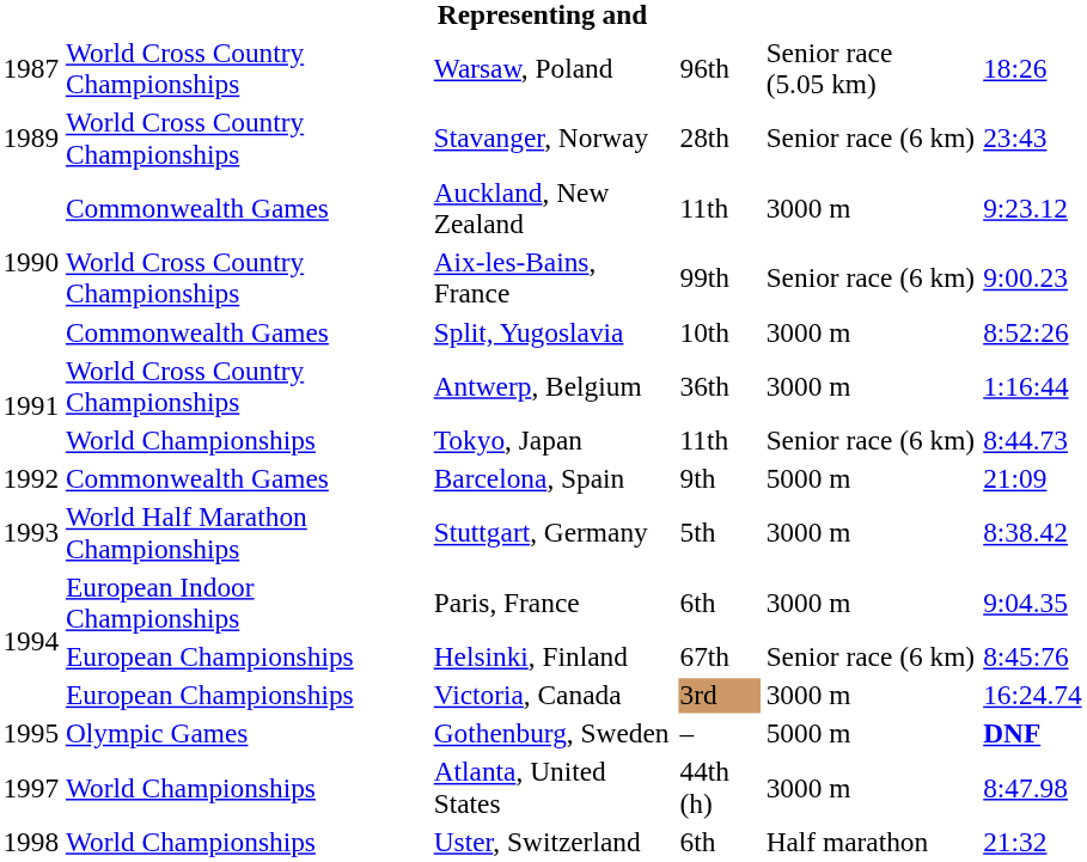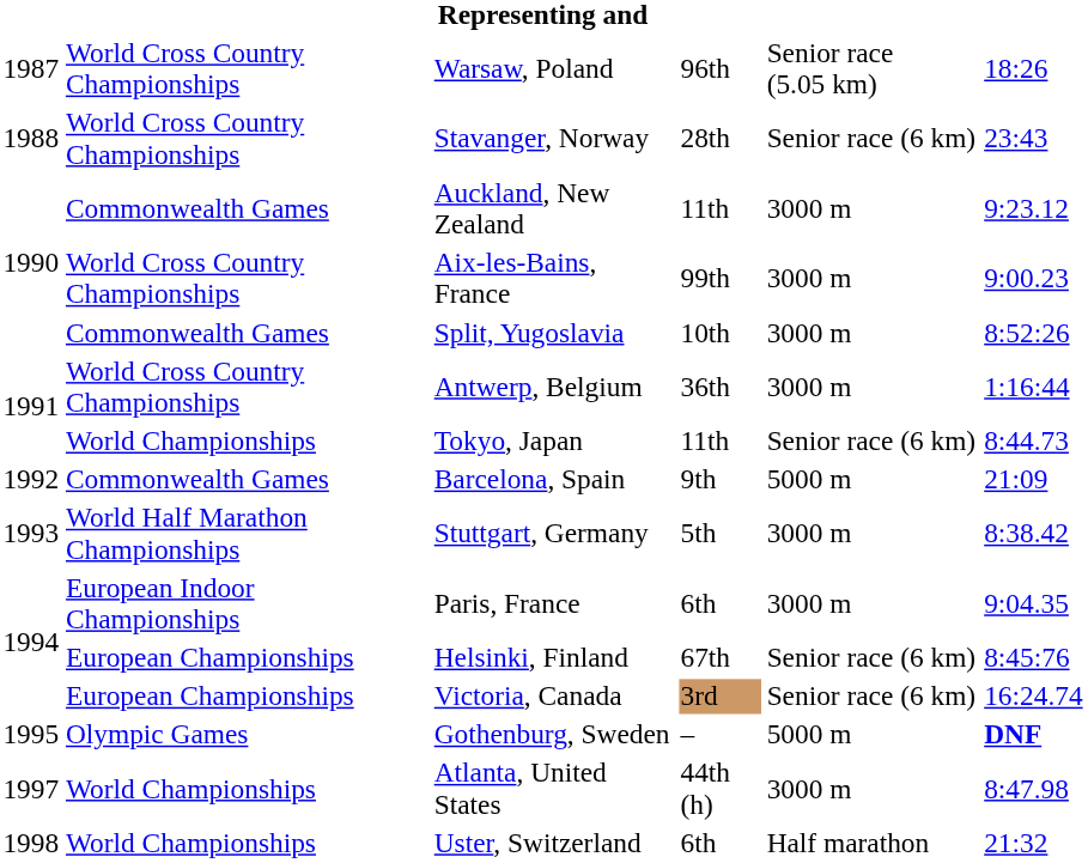 <table>
 <tr>
 <th colspan="6">Representing  and </th>
 </tr>
 <tr>
 <td>1987</td>
 <td><a href='#'>World Cross Country Championships</a></td>
 <td><a href='#'>Warsaw</a>, Poland</td>
 <td>96th</td>
 <td>Senior race (5.05 km)</td>
 <td><a href='#'>18:26</a></td>
 </tr>
 <tr>
-<td>1989</td>
+<td>1988</td>
 <td><a href='#'>World Cross Country Championships</a></td>
 <td><a href='#'>Stavanger</a>, Norway</td>
 <td>28th</td>
 <td>Senior race (6 km)</td>
 <td><a href='#'>23:43</a></td>
 </tr>
 <tr>
 <td rowspan=3>1990</td>
 <td><a href='#'>Commonwealth Games</a></td>
 <td><a href='#'>Auckland</a>, New Zealand</td>
 <td>11th</td>
 <td>3000 m</td>
 <td><a href='#'>9:23.12</a></td>
 </tr>
 <tr>
 <td><a href='#'>World Cross Country Championships</a></td>
 <td><a href='#'>Aix-les-Bains</a>, France</td>
 <td>99th</td>
-<td>Senior race (6 km)</td>
+<td>3000 m</td>
 <td><a href='#'>9:00.23</a></td>
 </tr>
 <tr>
 <td><a href='#'>Commonwealth Games</a></td>
 <td><a href='#'>Split, Yugoslavia</a></td>
 <td>10th</td>
 <td>3000 m</td>
 <td><a href='#'>8:52:26</a></td>
 </tr>
 <tr>
 <td rowspan=2>1991</td>
 <td><a href='#'>World Cross Country Championships</a></td>
 <td><a href='#'>Antwerp</a>, Belgium</td>
 <td>36th</td>
 <td>3000 m</td>
 <td><a href='#'>1:16:44</a></td>
 </tr>
 <tr>
 <td><a href='#'>World Championships</a></td>
 <td><a href='#'>Tokyo</a>, Japan</td>
 <td>11th</td>
 <td>Senior race (6 km)</td>
 <td><a href='#'>8:44.73</a></td>
 </tr>
 <tr>
 <td>1992</td>
 <td><a href='#'>Commonwealth Games</a></td>
 <td><a href='#'>Barcelona</a>, Spain</td>
 <td>9th</td>
 <td>5000 m</td>
 <td><a href='#'>21:09</a></td>
 </tr>
 <tr>
 <td>1993</td>
 <td><a href='#'>World Half Marathon Championships</a></td>
 <td><a href='#'>Stuttgart</a>, Germany</td>
 <td>5th</td>
 <td>3000 m</td>
 <td><a href='#'>8:38.42</a></td>
 </tr>
 <tr>
 <td rowspan=3>1994</td>
 <td><a href='#'>European Indoor Championships</a></td>
 <td>Paris, France</td>
 <td>6th</td>
 <td>3000 m</td>
 <td><a href='#'>9:04.35</a></td>
 </tr>
 <tr>
 <td><a href='#'>European Championships</a></td>
 <td><a href='#'>Helsinki</a>, Finland</td>
 <td>67th</td>
 <td>Senior race (6 km)</td>
 <td><a href='#'>8:45:76</a></td>
 </tr>
 <tr>
 <td><a href='#'>European Championships</a></td>
 <td><a href='#'>Victoria</a>, Canada</td>
 <td bgcolor=cc9966>3rd</td>
-<td>3000 m</td>
+<td>Senior race (6 km)</td>
 <td><a href='#'>16:24.74</a></td>
 </tr>
 <tr>
 <td>1995</td>
 <td><a href='#'>Olympic Games</a></td>
 <td><a href='#'>Gothenburg</a>, Sweden</td>
 <td>–</td>
 <td>5000 m</td>
 <td><strong><a href='#'>DNF</a></strong></td>
 </tr>
 <tr>
 <td>1997</td>
 <td><a href='#'>World Championships</a></td>
 <td><a href='#'>Atlanta</a>, United States</td>
 <td>44th (h)</td>
 <td>3000 m</td>
 <td><a href='#'>8:47.98</a></td>
 </tr>
 <tr>
 <td>1998</td>
 <td><a href='#'>World Championships</a></td>
 <td><a href='#'>Uster</a>, Switzerland</td>
 <td>6th</td>
 <td>Half marathon</td>
 <td><a href='#'>21:32</a></td>
 </tr>
 </table>
